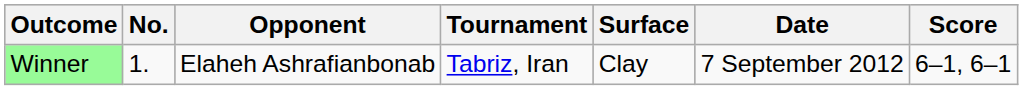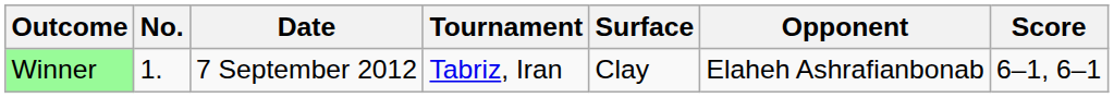 <table class="sortable wikitable" style=font-size:97%>
 <tr>
 <th>Outcome</th>
 <th>No.</th>
-<th>Opponent</th>
+<th>Date</th>
 <th>Tournament</th>
 <th>Surface</th>
-<th>Date</th>
+<th>Opponent</th>
 <th>Score</th>
 </tr>
 <tr>
 <td bgcolor="98FB98">Winner</td>
 <td>1.</td>
-<td> Elaheh Ashrafianbonab</td>
+<td>7 September 2012</td>
 <td><a href='#'>Tabriz</a>, Iran</td>
 <td>Clay</td>
-<td>7 September 2012</td>
+<td> Elaheh Ashrafianbonab</td>
 <td>6–1, 6–1</td>
 </tr>
 </table>
